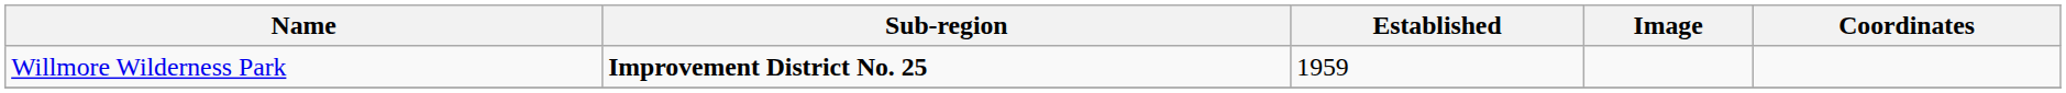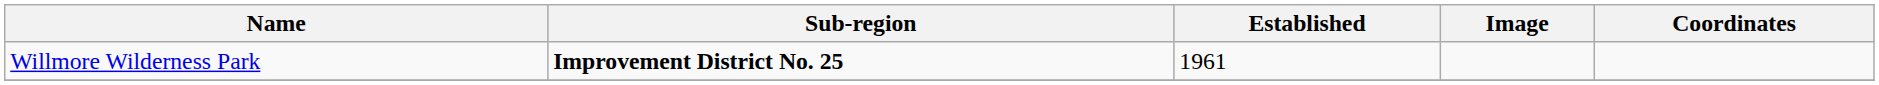 <table class='wikitable sortable' style="width:100%">
 <tr>
 <th>Name</th>
 <th>Sub-region</th>
 <th>Established</th>
 <th>Image</th>
 <th>Coordinates</th>
 </tr>
 <tr>
 <td><a href='#'>Willmore Wilderness Park</a></td>
 <td><strong>Improvement District No. 25</strong></td>
-<td>1959</td>
+<td>1961</td>
 <td></td>
 <td></td>
 </tr>
 <tr>
 </tr>
 </table>
